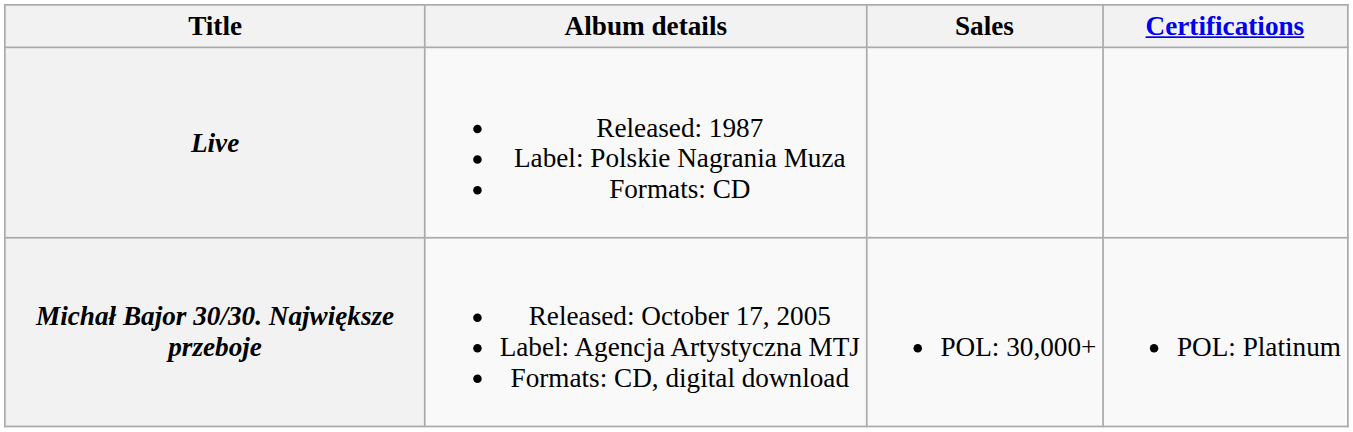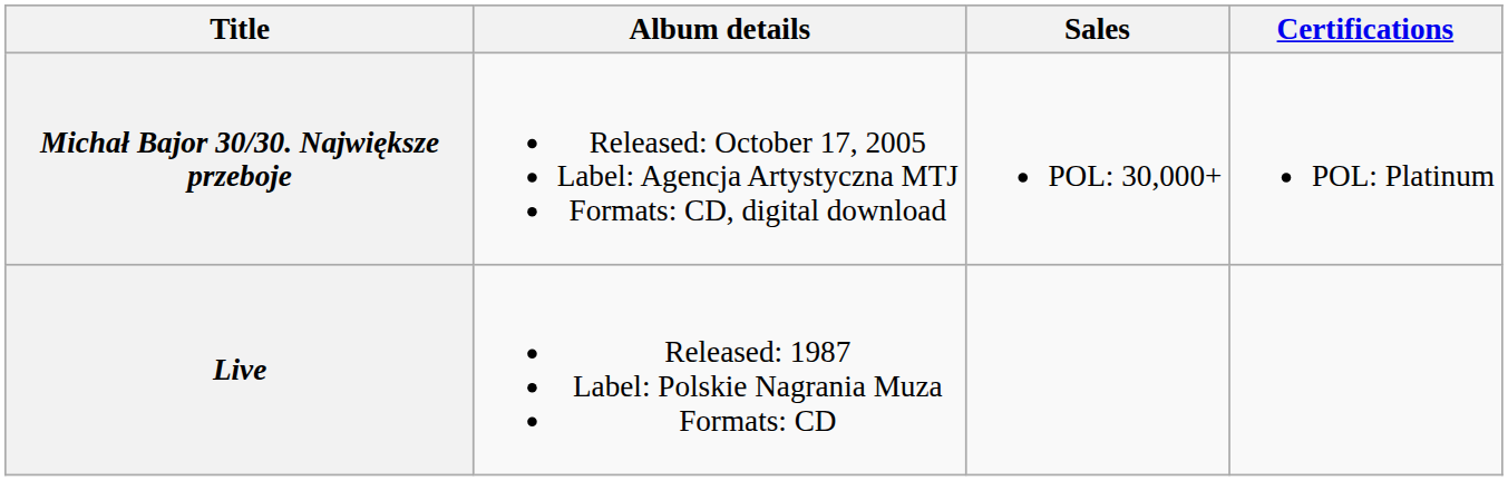 <table class="wikitable plainrowheaders" style="text-align:center;">
 <tr>
 <th scope="col" style="width:15em;">Title</th>
 <th scope="col">Album details</th>
 <th scope="col">Sales</th>
 <th scope="col"><a href='#'>Certifications</a></th>
 </tr>
 <tr>
+<th scope="row"><em>Michał Bajor 30/30. Największe przeboje</em></th>
+<td><br><ul><li>Released: October 17, 2005</li><li>Label: Agencja Artystyczna MTJ</li><li>Formats: CD, digital download</li></ul></td>
+<td><br><ul><li>POL: 30,000+</li></ul></td>
+<td><br><ul><li>POL: Platinum</li></ul></td>
+</tr>
+<tr>
 <th scope="row"><em>Live</em></th>
 <td><br><ul><li>Released: 1987</li><li>Label: Polskie Nagrania Muza</li><li>Formats: CD</li></ul></td>
 <td></td>
 <td></td>
 </tr>
-<tr>
-<th scope="row"><em>Michał Bajor 30/30. Największe przeboje</em></th>
-<td><br><ul><li>Released: October 17, 2005</li><li>Label: Agencja Artystyczna MTJ</li><li>Formats: CD, digital download</li></ul></td>
-<td><br><ul><li>POL: 30,000+</li></ul></td>
-<td><br><ul><li>POL: Platinum</li></ul></td>
-</tr>
 </table>
